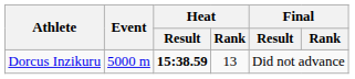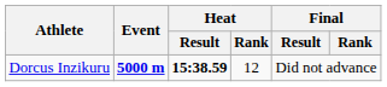 <table class=wikitable style="font-size:90%">
 <tr>
 <th rowspan="2">Athlete</th>
 <th rowspan="2">Event</th>
 <th colspan="2">Heat</th>
 <th colspan="2">Final</th>
 </tr>
 <tr style="font-size:95%">
 <th>Result</th>
 <th>Rank</th>
 <th>Result</th>
 <th>Rank</th>
 </tr>
 <tr align=center>
 <td align=lef><a href='#'>Dorcus Inzikuru</a></td>
-<td align=left><a href='#'>5000 m</a></td>
+<td align=left><strong><a href='#'>5000 m</a></strong></td>
 <td><strong>15:38.59</strong></td>
-<td>13</td>
+<td>12</td>
 <td colspan=2>Did not advance</td>
 </tr>
 </table>
